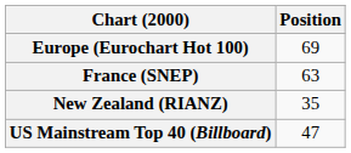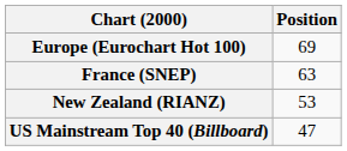 <table class="wikitable sortable plainrowheaders" style="text-align:center">
 <tr>
 <th scope="col">Chart (2000)</th>
 <th scope="col">Position</th>
 </tr>
 <tr>
 <th scope="row">Europe (Eurochart Hot 100)</th>
 <td>69</td>
 </tr>
 <tr>
 <th scope="row">France (SNEP)</th>
 <td>63</td>
 </tr>
 <tr>
 <th scope="row">New Zealand (RIANZ)</th>
-<td>35</td>
+<td>53</td>
 </tr>
 <tr>
 <th scope="row">US Mainstream Top 40 (<em>Billboard</em>)</th>
 <td>47</td>
 </tr>
 </table>
